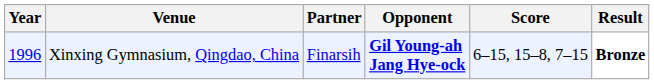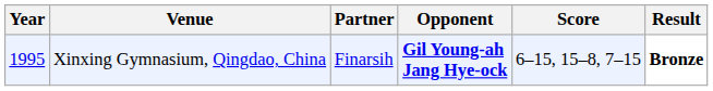 <table class="sortable wikitable" style="font-size: 90%;">
 <tr>
 <th>Year</th>
 <th>Venue</th>
 <th>Partner</th>
 <th>Opponent</th>
 <th>Score</th>
 <th>Result</th>
 </tr>
 <tr style="background:#ECF2FF">
-<td align="center"><a href='#'>1996</a></td>
+<td align="center"><a href='#'>1995</a></td>
 <td align="left">Xinxing Gymnasium, <a href='#'>Qingdao, China</a></td>
 <td align="left"> <a href='#'>Finarsih</a></td>
 <td align="left"><strong> <a href='#'>Gil Young-ah</a> <br>  <a href='#'>Jang Hye-ock</a></strong></td>
 <td align="left">6–15, 15–8, 7–15</td>
 <td style="text-align:left; background:white"> <strong>Bronze</strong></td>
 </tr>
 </table>
